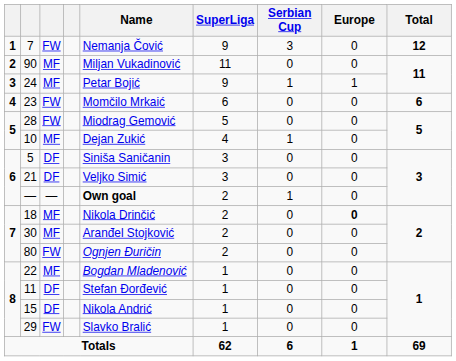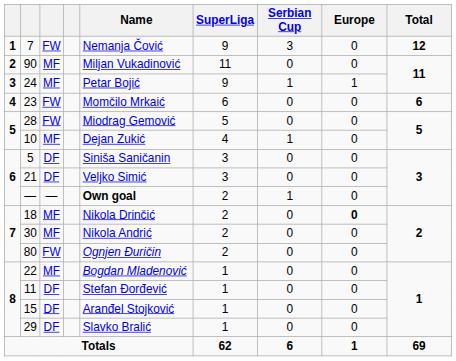 <table class="wikitable" style="text-align:center">
 <tr>
 <th width="15"></th>
 <th width="15"></th>
 <th width="15"></th>
 <th width="15"></th>
 <th width="145">Name</th>
 <th width="80"><strong><a href='#'>SuperLiga</a></strong></th>
 <th width="80"><strong><a href='#'>Serbian Cup</a></strong></th>
 <th width="80"><strong>Europe</strong></th>
 <th width="80">Total</th>
 </tr>
 <tr>
 <td><strong>1</strong></td>
 <td>7</td>
 <td><a href='#'>FW</a></td>
 <td></td>
 <td align="left"><a href='#'>Nemanja Čović</a></td>
 <td>9</td>
 <td>3</td>
 <td>0</td>
 <td><strong>12</strong></td>
 </tr>
 <tr>
 <td><strong>2</strong></td>
 <td>90</td>
 <td><a href='#'>MF</a></td>
 <td></td>
 <td align="left"><a href='#'>Miljan Vukadinović</a></td>
 <td>11</td>
 <td>0</td>
 <td>0</td>
 <td rowspan="2"><strong>11</strong></td>
 </tr>
 <tr>
 <td><strong>3</strong></td>
 <td>24</td>
 <td><a href='#'>MF</a></td>
 <td></td>
 <td align="left"><a href='#'>Petar Bojić</a></td>
 <td>9</td>
 <td>1</td>
 <td>1</td>
 </tr>
 <tr>
 <td><strong>4</strong></td>
 <td>23</td>
 <td><a href='#'>FW</a></td>
 <td></td>
 <td align="left"><a href='#'>Momčilo Mrkaić</a></td>
 <td>6</td>
 <td>0</td>
 <td>0</td>
 <td><strong>6</strong></td>
 </tr>
 <tr>
 <td rowspan="2"><strong>5</strong></td>
 <td>28</td>
 <td><a href='#'>FW</a></td>
 <td></td>
 <td align="left"><a href='#'>Miodrag Gemović</a></td>
 <td>5</td>
 <td>0</td>
 <td>0</td>
 <td rowspan="2"><strong>5</strong></td>
 </tr>
 <tr>
 <td>10</td>
 <td><a href='#'>MF</a></td>
 <td></td>
 <td align="left"><a href='#'>Dejan Zukić</a></td>
 <td>4</td>
 <td>1</td>
 <td>0</td>
 </tr>
 <tr>
 <td rowspan="3"><strong>6</strong></td>
 <td>5</td>
 <td><a href='#'>DF</a></td>
 <td></td>
 <td align="left"><a href='#'>Siniša Saničanin</a></td>
 <td>3</td>
 <td>0</td>
 <td>0</td>
 <td rowspan="3"><strong>3</strong></td>
 </tr>
 <tr>
 <td>21</td>
 <td><a href='#'>DF</a></td>
 <td></td>
 <td align="left"><a href='#'>Veljko Simić</a></td>
 <td>3</td>
 <td>0</td>
 <td>0</td>
 </tr>
 <tr>
 <td>—</td>
 <td>—</td>
 <td></td>
 <td align="left"><strong>Own goal</strong></td>
 <td>2</td>
 <td>1</td>
 <td>0</td>
 </tr>
 <tr>
 <td rowspan="3"><strong>7</strong></td>
 <td>18</td>
 <td><a href='#'>MF</a></td>
 <td></td>
 <td align="left"><a href='#'>Nikola Drinčić</a></td>
 <td>2</td>
 <td>0</td>
 <td><strong>0</strong></td>
 <td rowspan="3"><strong>2</strong></td>
 </tr>
 <tr>
 <td>30</td>
 <td><a href='#'>MF</a></td>
 <td></td>
-<td align="left"><a href='#'>Aranđel Stojković</a></td>
+<td align="left"><a href='#'>Nikola Andrić</a></td>
 <td>2</td>
 <td>0</td>
 <td>0</td>
 </tr>
 <tr>
 <td>80</td>
 <td><a href='#'>FW</a></td>
 <td></td>
 <td align="left"><em><a href='#'>Ognjen Đuričin</a></em></td>
 <td>2</td>
 <td>0</td>
 <td>0</td>
 </tr>
 <tr>
 <td rowspan="4"><strong>8</strong></td>
 <td>22</td>
 <td><a href='#'>MF</a></td>
 <td></td>
 <td align="left"><em><a href='#'>Bogdan Mladenović</a></em></td>
 <td>1</td>
 <td>0</td>
 <td>0</td>
 <td rowspan="4"><strong>1</strong></td>
 </tr>
 <tr>
 <td>11</td>
 <td><a href='#'>DF</a></td>
 <td></td>
 <td align="left"><a href='#'>Stefan Đorđević</a></td>
 <td>1</td>
 <td>0</td>
 <td>0</td>
 </tr>
 <tr>
 <td>15</td>
 <td><a href='#'>DF</a></td>
 <td></td>
-<td align="left"><a href='#'>Nikola Andrić</a></td>
+<td align="left"><a href='#'>Aranđel Stojković</a></td>
 <td>1</td>
 <td>0</td>
 <td>0</td>
 </tr>
 <tr>
 <td>29</td>
-<td><a href='#'>FW</a></td>
+<td><a href='#'>DF</a></td>
 <td></td>
 <td align="left"><a href='#'>Slavko Bralić</a></td>
 <td>1</td>
 <td>0</td>
 <td>0</td>
 </tr>
 <tr>
 <td colspan="5"><strong>Totals</strong></td>
 <td><strong>62</strong></td>
 <td><strong>6</strong></td>
 <td><strong>1</strong></td>
 <td><strong>69</strong></td>
 </tr>
 </table>
